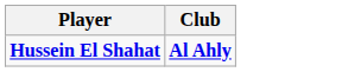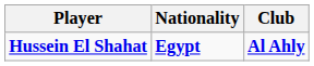 <table class="wikitable">
 <tr>
 <th>Player</th>
+<th>Nationality</th>
 <th>Club</th>
 </tr>
 <tr>
 <td><strong><a href='#'>Hussein El Shahat</a></strong></td>
+<td><strong> <a href='#'>Egypt</a></strong></td>
 <td><strong><a href='#'>Al Ahly</a></strong></td>
 </tr>
 </table>
